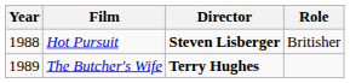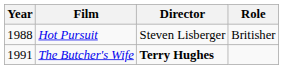 <table class="wikitable">
 <tr>
 <th>Year</th>
 <th>Film</th>
 <th>Director</th>
 <th>Role</th>
 </tr>
 <tr>
 <td>1988</td>
 <td><em><a href='#'>Hot Pursuit</a></em></td>
-<td><strong>Steven Lisberger</strong></td>
+<td>Steven Lisberger</td>
 <td>Britisher</td>
 </tr>
 <tr>
-<td>1989</td>
+<td>1991</td>
 <td><em><a href='#'>The Butcher's Wife</a></em></td>
 <td><strong>Terry Hughes</strong></td>
 <td></td>
 </tr>
 </table>
